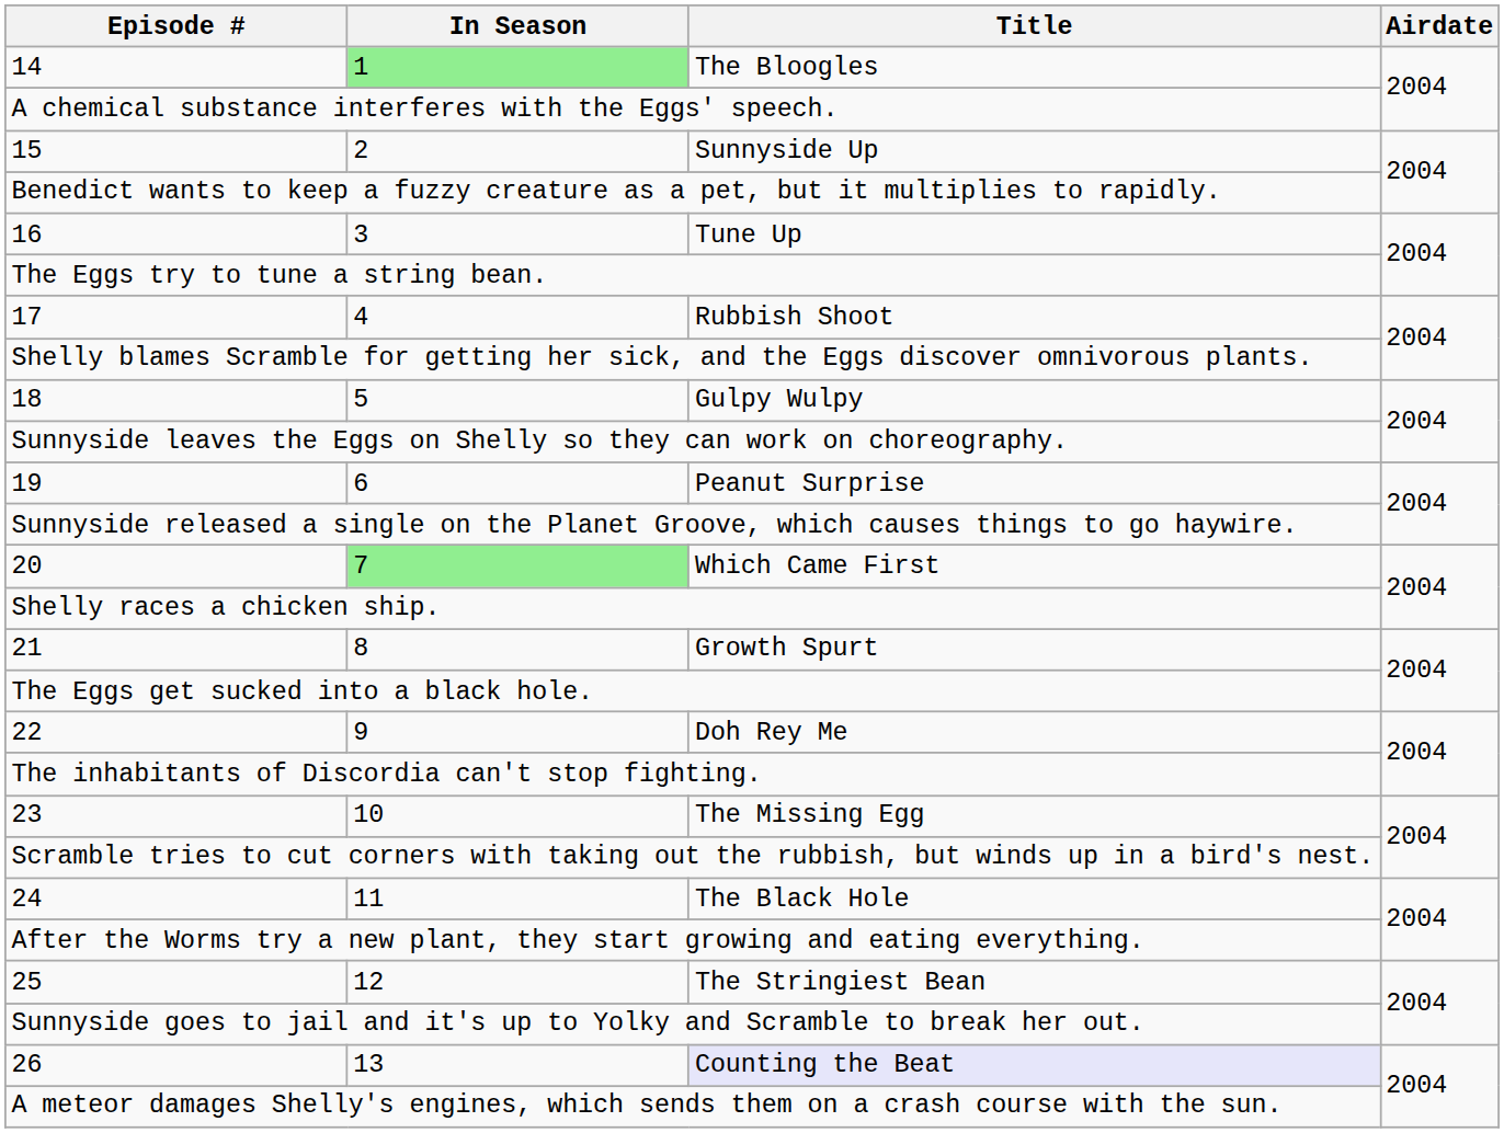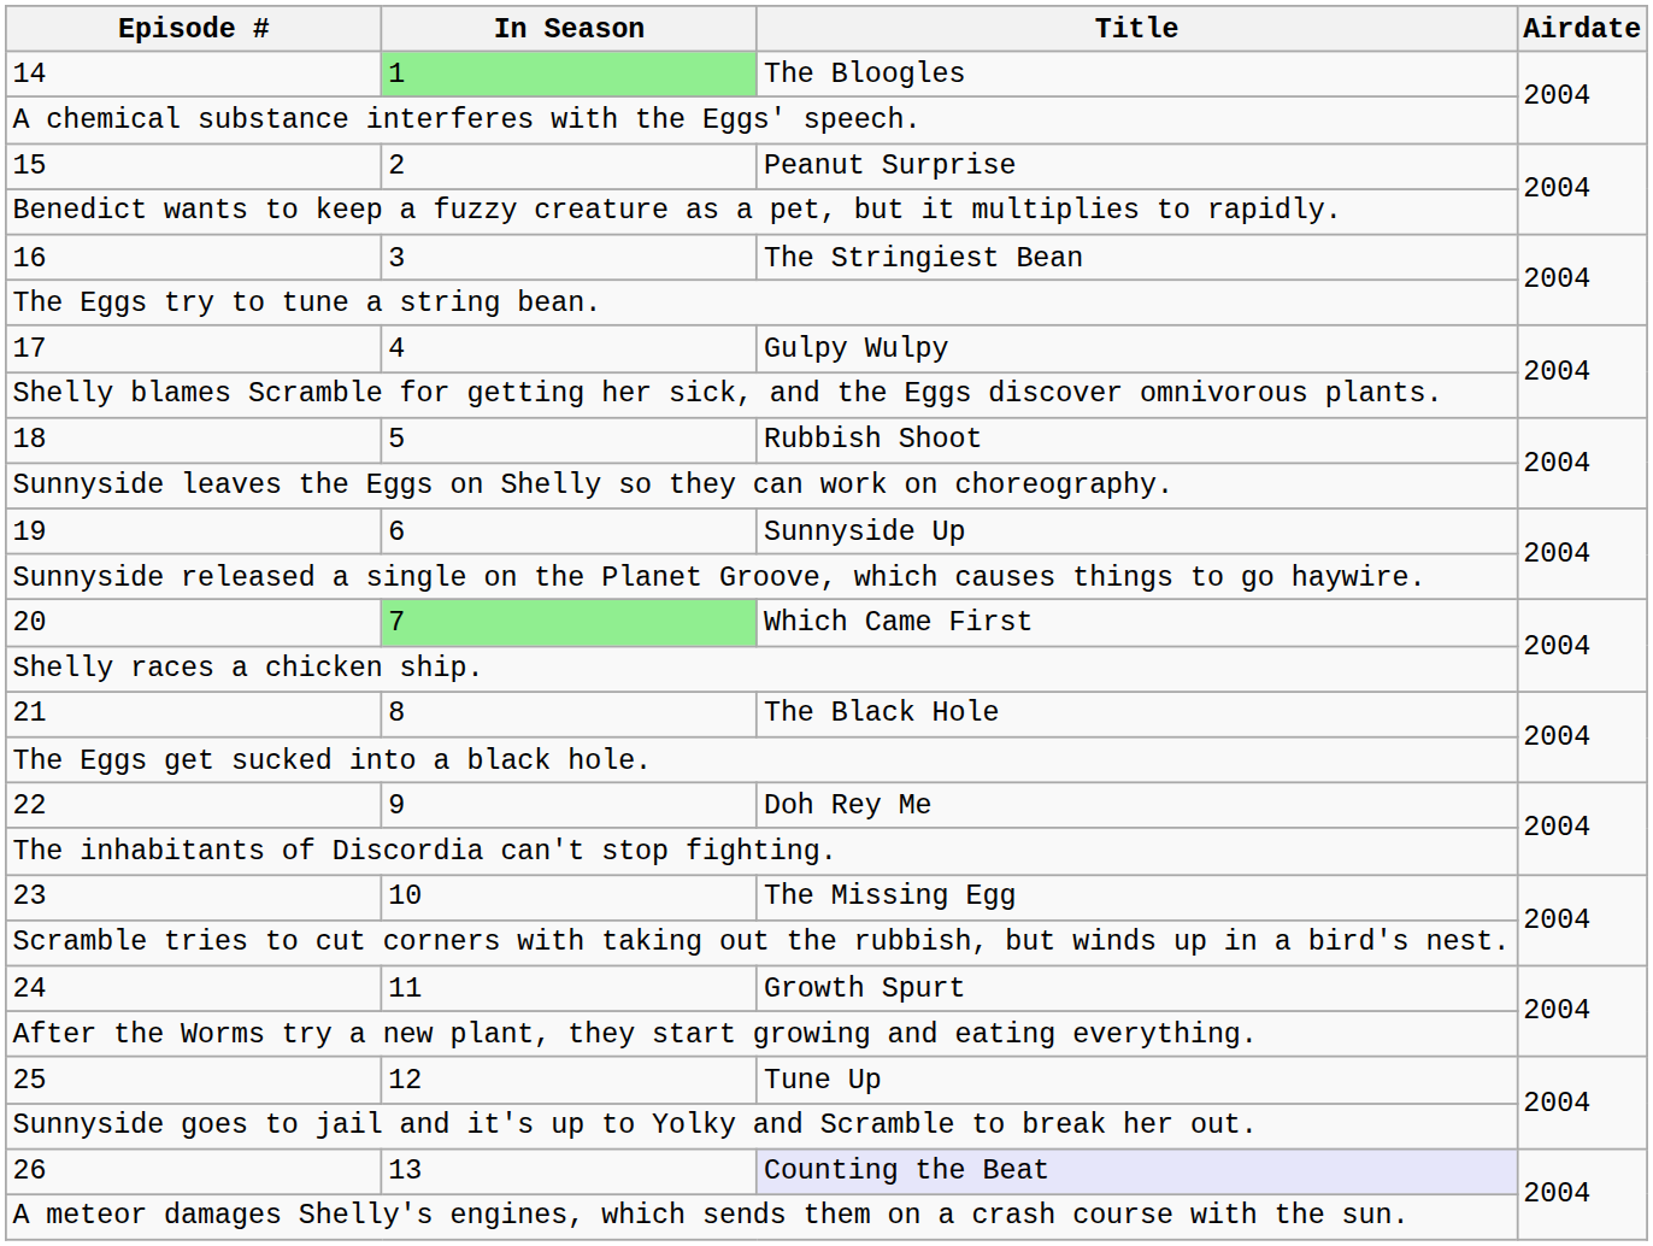 <table class="wikitable">
 <tr>
 <th>Episode #</th>
 <th>In Season</th>
 <th>Title</th>
 <th>Airdate</th>
 </tr>
 <tr>
 <td>14</td>
 <td style="background: lightgreen;">1</td>
 <td>The Bloogles</td>
 <td rowspan="2">2004</td>
 </tr>
 <tr>
 <td colspan="3">A chemical substance interferes with the Eggs' speech.</td>
 </tr>
 <tr>
 <td>15</td>
 <td>2</td>
-<td>Sunnyside Up</td>
+<td>Peanut Surprise</td>
 <td rowspan="2">2004</td>
 </tr>
 <tr>
 <td colspan="3">Benedict wants to keep a fuzzy creature as a pet, but it multiplies to rapidly.</td>
 </tr>
 <tr>
 <td>16</td>
 <td>3</td>
-<td>Tune Up</td>
+<td>The Stringiest Bean</td>
 <td rowspan="2">2004</td>
 </tr>
 <tr>
 <td colspan="3">The Eggs try to tune a string bean.</td>
 </tr>
 <tr>
 <td>17</td>
 <td>4</td>
-<td>Rubbish Shoot</td>
+<td>Gulpy Wulpy</td>
 <td rowspan="2">2004</td>
 </tr>
 <tr>
 <td colspan="3">Shelly blames Scramble for getting her sick, and the Eggs discover omnivorous plants.</td>
 </tr>
 <tr>
 <td>18</td>
 <td>5</td>
-<td>Gulpy Wulpy</td>
+<td>Rubbish Shoot</td>
 <td rowspan="2">2004</td>
 </tr>
 <tr>
 <td colspan="3">Sunnyside leaves the Eggs on Shelly so they can work on choreography.</td>
 </tr>
 <tr>
 <td>19</td>
 <td>6</td>
-<td>Peanut Surprise</td>
+<td>Sunnyside Up</td>
 <td rowspan="2">2004</td>
 </tr>
 <tr>
 <td colspan="3">Sunnyside released a single on the Planet Groove, which causes things to go haywire.</td>
 </tr>
 <tr>
 <td>20</td>
 <td style="background: lightgreen;">7</td>
 <td>Which Came First</td>
 <td rowspan="2">2004</td>
 </tr>
 <tr>
 <td colspan="3">Shelly races a chicken ship.</td>
 </tr>
 <tr>
 <td>21</td>
 <td>8</td>
-<td>Growth Spurt</td>
+<td>The Black Hole</td>
 <td rowspan="2">2004</td>
 </tr>
 <tr>
 <td colspan="3">The Eggs get sucked into a black hole.</td>
 </tr>
 <tr>
 <td>22</td>
 <td>9</td>
 <td>Doh Rey Me</td>
 <td rowspan="2">2004</td>
 </tr>
 <tr>
 <td colspan="3">The inhabitants of Discordia can't stop fighting.</td>
 </tr>
 <tr>
 <td>23</td>
 <td>10</td>
 <td>The Missing Egg</td>
 <td rowspan="2">2004</td>
 </tr>
 <tr>
 <td colspan="3">Scramble tries to cut corners with taking out the rubbish, but winds up in a bird's nest.</td>
 </tr>
 <tr>
 <td>24</td>
 <td>11</td>
-<td>The Black Hole</td>
+<td>Growth Spurt</td>
 <td rowspan="2">2004</td>
 </tr>
 <tr>
 <td colspan="3">After the Worms try a new plant, they start growing and eating everything.</td>
 </tr>
 <tr>
 <td>25</td>
 <td>12</td>
-<td>The Stringiest Bean</td>
+<td>Tune Up</td>
 <td rowspan="2">2004</td>
 </tr>
 <tr>
 <td colspan="3">Sunnyside goes to jail and it's up to Yolky and Scramble to break her out.</td>
 </tr>
 <tr>
 <td>26</td>
 <td>13</td>
 <td style="background: lavender;">Counting the Beat</td>
 <td rowspan="2">2004</td>
 </tr>
 <tr>
 <td colspan="3">A meteor damages Shelly's engines, which sends them on a crash course with the sun.</td>
 </tr>
 </table>
